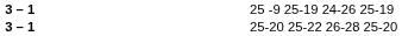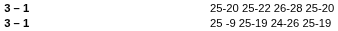 <table>
 <tr>
 <th width=200></th>
 <th width=80></th>
 <th width=200></th>
 <th width=220></th>
 </tr>
 <tr style=font-size:90%>
 <td align=right><strong></strong></td>
 <td align=center><strong>3 – 1</strong></td>
 <td></td>
-<td>25 -9 25-19 24-26 25-19</td>
+<td>25-20 25-22 26-28 25-20</td>
 </tr>
 <tr style=font-size:90%>
 <td align=right><strong></strong></td>
 <td align=center><strong>3 – 1</strong></td>
 <td></td>
-<td>25-20 25-22 26-28 25-20</td>
+<td>25 -9 25-19 24-26 25-19</td>
 </tr>
 </table>
